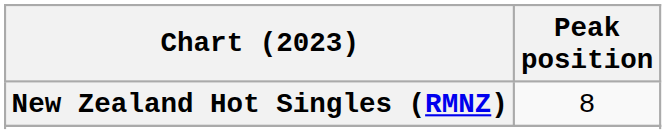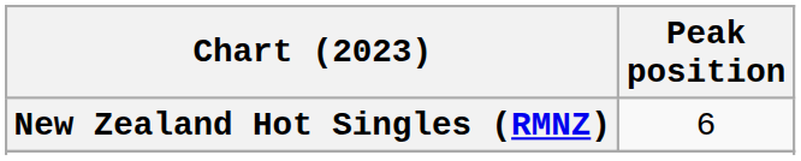 <table class="wikitable sortable plainrowheaders" style="text-align:center">
 <tr>
 <th scope="col">Chart (2023)</th>
 <th scope="col">Peak<br>position</th>
 </tr>
 <tr>
 <th scope="row">New Zealand Hot Singles (<a href='#'>RMNZ</a>)</th>
-<td>8</td>
+<td>6</td>
 </tr>
 <tr>
 </tr>
 <tr>
 </tr>
 </table>
